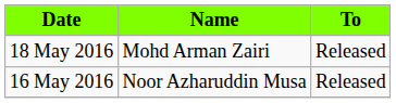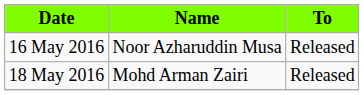 <table class="wikitable sortable">
 <tr>
 <th style="background:#7FFF00; color:black;">Date</th>
 <th style="background:#7FFF00; color:black;">Name</th>
 <th style="background:#7FFF00; color:black;">To</th>
 </tr>
 <tr>
+<td>16 May 2016</td>
+<td> Noor Azharuddin Musa</td>
+<td>Released</td>
+</tr>
+<tr>
 <td>18 May 2016</td>
 <td> Mohd Arman Zairi</td>
 <td>Released</td>
 </tr>
 <tr>
-<td>16 May 2016</td>
-<td> Noor Azharuddin Musa</td>
-<td>Released</td>
-</tr>
-<tr>
 </tr>
 </table>
